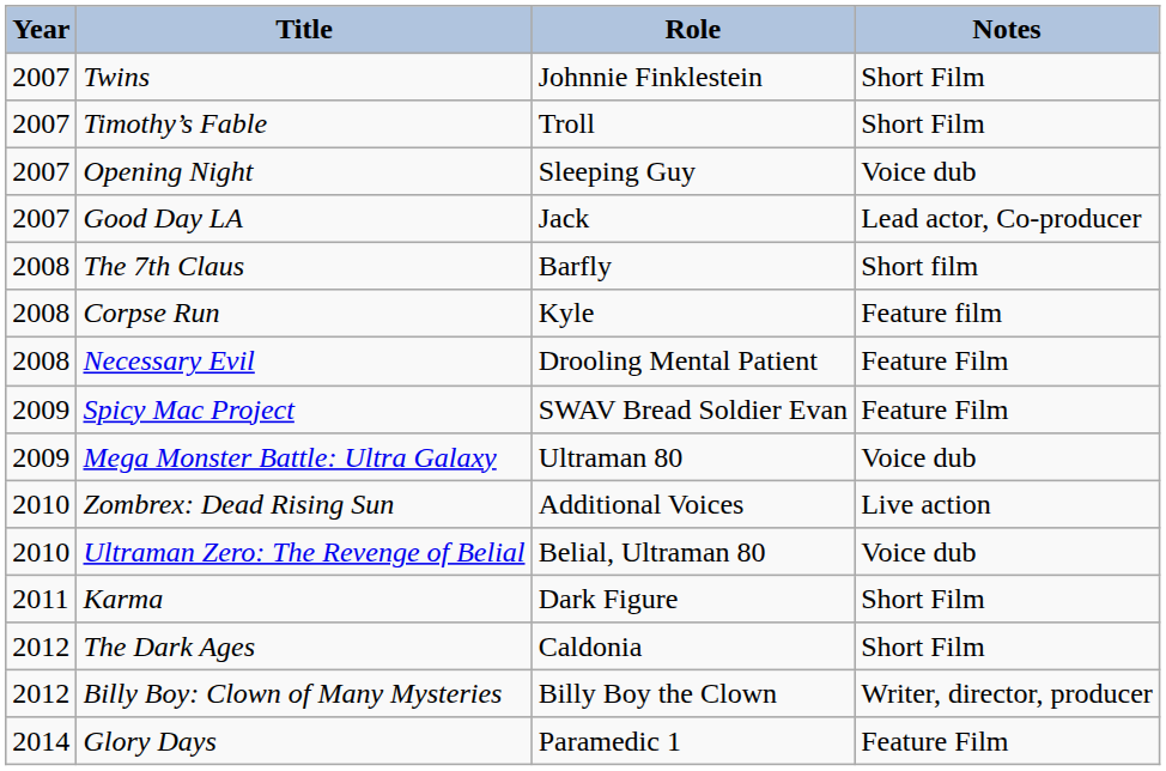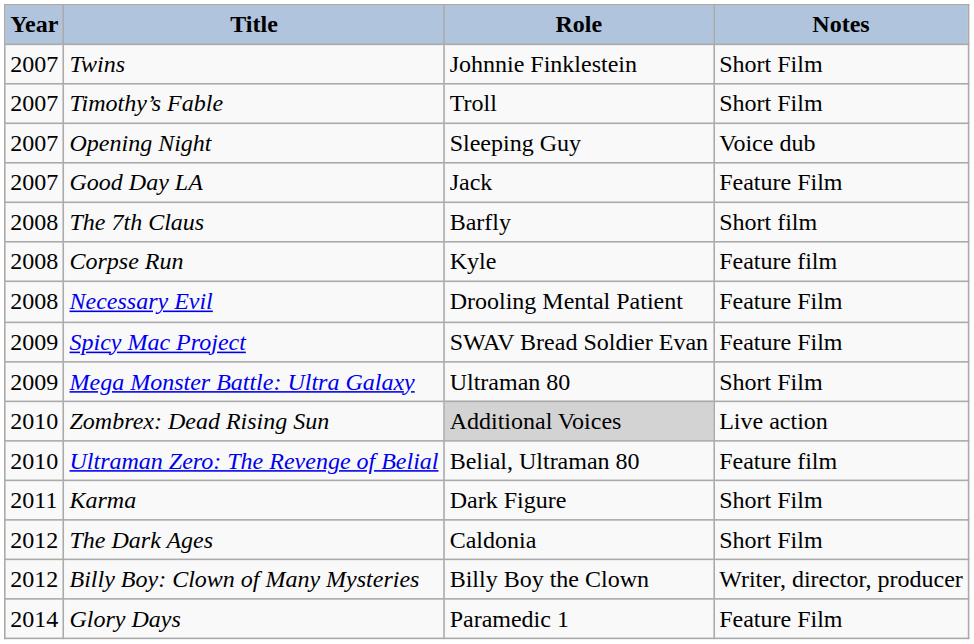 <table class="wikitable sortable plainrowheaders" style="width=95%; font-size: 95%;">
 <tr>
 <th style="background:#b0c4de;">Year</th>
 <th style="background:#b0c4de;">Title</th>
 <th style="background:#b0c4de;">Role</th>
 <th style="background:#b0c4de;">Notes</th>
 </tr>
 <tr>
 <td>2007</td>
 <td><em>Twins</em></td>
 <td>Johnnie Finklestein</td>
 <td>Short Film</td>
 </tr>
 <tr>
 <td>2007</td>
 <td><em>Timothy’s Fable</em></td>
 <td>Troll</td>
 <td>Short Film</td>
 </tr>
 <tr>
 <td>2007</td>
 <td><em>Opening Night</em></td>
 <td>Sleeping Guy</td>
 <td>Voice dub</td>
 </tr>
 <tr>
 <td>2007</td>
 <td><em>Good Day LA</em></td>
 <td>Jack</td>
-<td>Lead actor, Co-producer</td>
+<td>Feature Film</td>
 </tr>
 <tr>
 <td>2008</td>
 <td><em>The 7th Claus</em></td>
 <td>Barfly</td>
 <td>Short film</td>
 </tr>
 <tr>
 <td>2008</td>
 <td><em>Corpse Run	</em></td>
 <td>Kyle</td>
 <td>Feature film</td>
 </tr>
 <tr>
 <td>2008</td>
 <td><em><a href='#'>Necessary Evil</a></em></td>
 <td>Drooling Mental Patient</td>
 <td>Feature Film</td>
 </tr>
 <tr>
 <td>2009</td>
 <td><em><a href='#'>Spicy Mac Project</a></em></td>
 <td>SWAV Bread Soldier Evan</td>
 <td>Feature Film</td>
 </tr>
 <tr>
 <td>2009</td>
 <td><em><a href='#'>Mega Monster Battle: Ultra Galaxy</a></em></td>
 <td>Ultraman 80</td>
-<td>Voice dub</td>
+<td>Short Film</td>
 </tr>
 <tr>
 <td>2010</td>
 <td><em>Zombrex: Dead Rising Sun</em></td>
-<td>Additional Voices</td>
+<td style="background: lightgrey;">Additional Voices</td>
 <td>Live action</td>
 </tr>
 <tr>
 <td>2010</td>
 <td><em><a href='#'>Ultraman Zero: The Revenge of Belial</a></em></td>
 <td>Belial, Ultraman 80</td>
-<td>Voice dub</td>
+<td>Feature film</td>
 </tr>
 <tr>
 <td>2011</td>
 <td><em>Karma</em></td>
 <td>Dark Figure</td>
 <td>Short Film</td>
 </tr>
 <tr>
 <td>2012</td>
 <td><em>The Dark Ages</em></td>
 <td>Caldonia</td>
 <td>Short Film</td>
 </tr>
 <tr>
 <td>2012</td>
 <td><em> Billy Boy: Clown of Many Mysteries</em></td>
 <td>Billy Boy the Clown</td>
 <td>Writer, director, producer</td>
 </tr>
 <tr>
 <td>2014</td>
 <td><em>Glory Days</em></td>
 <td>Paramedic 1</td>
 <td>Feature Film</td>
 </tr>
 </table>
